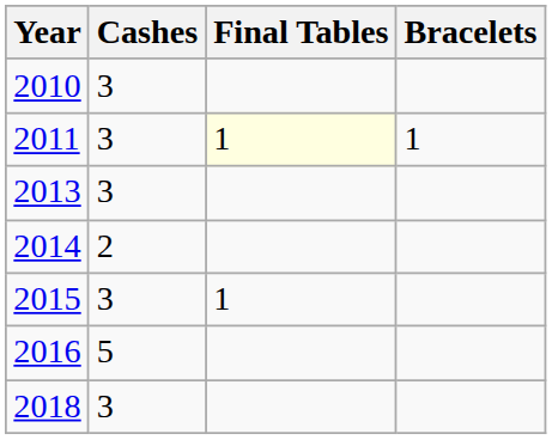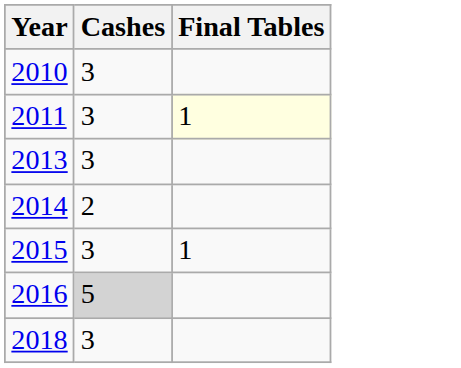 <table class="wikitable">
 <tr>
 <th>Year</th>
 <th>Cashes</th>
 <th>Final Tables</th>
-<th>Bracelets</th>
 </tr>
 <tr>
 <td><a href='#'>2010</a></td>
 <td>3</td>
-<td></td>
 <td></td>
 </tr>
 <tr>
 <td><a href='#'>2011</a></td>
 <td>3</td>
 <td style="background: lightyellow;">1</td>
-<td>1</td>
 </tr>
 <tr>
 <td><a href='#'>2013</a></td>
 <td>3</td>
-<td></td>
 <td></td>
 </tr>
 <tr>
 <td><a href='#'>2014</a></td>
 <td>2</td>
 <td></td>
-<td></td>
 </tr>
 <tr>
 <td><a href='#'>2015</a></td>
 <td>3</td>
 <td>1</td>
-<td></td>
 </tr>
 <tr>
 <td><a href='#'>2016</a></td>
-<td>5</td>
-<td></td>
+<td style="background: lightgrey;">5</td>
 <td></td>
 </tr>
 <tr>
 <td><a href='#'>2018</a></td>
 <td>3</td>
 <td></td>
-<td></td>
 </tr>
 </table>
